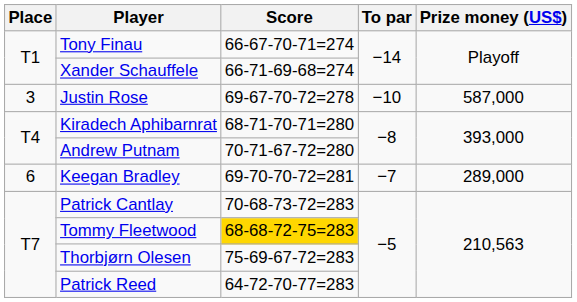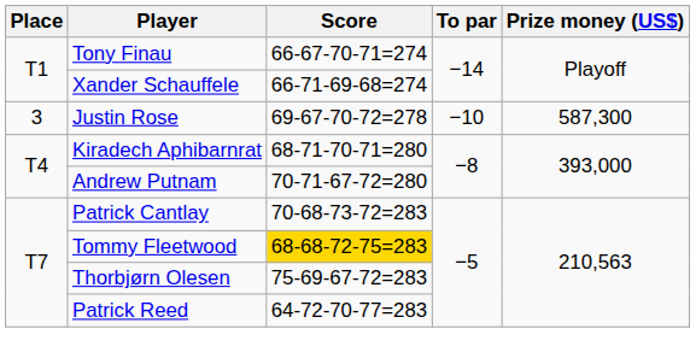 <table class="wikitable">
 <tr>
 <th>Place</th>
 <th>Player</th>
 <th>Score</th>
 <th>To par</th>
 <th>Prize money (<a href='#'>US$</a>)</th>
 </tr>
 <tr>
 <td rowspan=2 align=center>T1</td>
 <td> <a href='#'>Tony Finau</a></td>
 <td>66-67-70-71=274</td>
 <td rowspan=2 align=center>−14</td>
 <td rowspan=2 align=center>Playoff</td>
 </tr>
 <tr>
 <td> <a href='#'>Xander Schauffele</a></td>
 <td>66-71-69-68=274</td>
 </tr>
 <tr>
 <td align=center>3</td>
 <td> <a href='#'>Justin Rose</a></td>
 <td>69-67-70-72=278</td>
 <td align=center>−10</td>
-<td align=center>587,000</td>
+<td align=center>587,300</td>
 </tr>
 <tr>
 <td rowspan=2 align=center>T4</td>
 <td> <a href='#'>Kiradech Aphibarnrat</a></td>
 <td>68-71-70-71=280</td>
 <td rowspan=2 align=center>−8</td>
 <td rowspan=2 align=center>393,000</td>
 </tr>
 <tr>
 <td> <a href='#'>Andrew Putnam</a></td>
 <td>70-71-67-72=280</td>
-</tr>
-<tr>
-<td align=center>6</td>
-<td> <a href='#'>Keegan Bradley</a></td>
-<td>69-70-70-72=281</td>
-<td align=center>−7</td>
-<td align=center>289,000</td>
 </tr>
 <tr>
 <td rowspan=4 align=center>T7</td>
 <td> <a href='#'>Patrick Cantlay</a></td>
 <td>70-68-73-72=283</td>
 <td rowspan=4 align=center>−5</td>
 <td rowspan=4 align=center>210,563</td>
 </tr>
 <tr>
 <td> <a href='#'>Tommy Fleetwood</a></td>
 <td style="background: gold;">68-68-72-75=283</td>
 </tr>
 <tr>
 <td> <a href='#'>Thorbjørn Olesen</a></td>
 <td>75-69-67-72=283</td>
 </tr>
 <tr>
 <td> <a href='#'>Patrick Reed</a></td>
 <td>64-72-70-77=283</td>
 </tr>
 </table>
